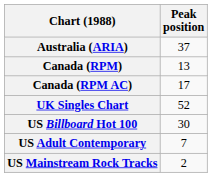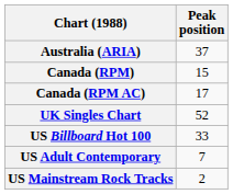 <table class="wikitable sortable plainrowheaders">
 <tr>
 <th>Chart (1988)</th>
 <th>Peak<br>position</th>
 </tr>
 <tr>
 <th scope="row">Australia (<a href='#'>ARIA</a>)</th>
 <td align="center">37</td>
 </tr>
 <tr>
 <th scope="row">Canada (<a href='#'>RPM</a>)</th>
-<td align="center">13</td>
+<td align="center">15</td>
 </tr>
 <tr>
 <th scope="row">Canada (<a href='#'>RPM AC</a>)</th>
 <td align="center">17</td>
 </tr>
 <tr>
 <th scope="row"><a href='#'>UK Singles Chart</a></th>
 <td align="center">52</td>
 </tr>
 <tr>
 <th scope="row">US <a href='#'><em>Billboard</em> Hot 100</a></th>
-<td align="center">30</td>
+<td align="center">33</td>
 </tr>
 <tr>
 <th scope="row">US <a href='#'>Adult Contemporary</a></th>
 <td align="center">7</td>
 </tr>
 <tr>
 <th scope="row">US <a href='#'>Mainstream Rock Tracks</a></th>
 <td align="center">2</td>
 </tr>
 </table>
